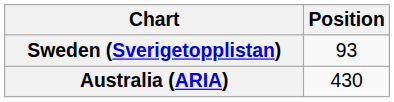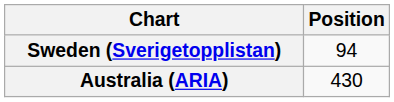 <table class="wikitable plainrowheaders sortable" style="text-align:center;">
 <tr>
 <th scope="col" width=240>Chart</th>
 <th>Position</th>
 </tr>
 <tr>
 <th scope="row">Sweden (<a href='#'>Sverigetopplistan</a>)</th>
-<td style="text-align:center;">93</td>
+<td style="text-align:center;">94</td>
 </tr>
 <tr>
 <th scope="row">Australia (<a href='#'>ARIA</a>)</th>
 <td style="text-align:center;">430</td>
 </tr>
 </table>
